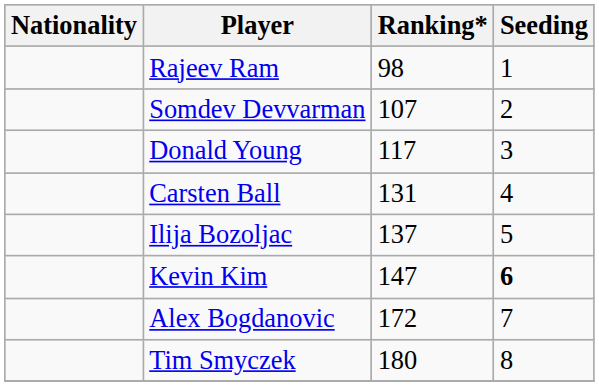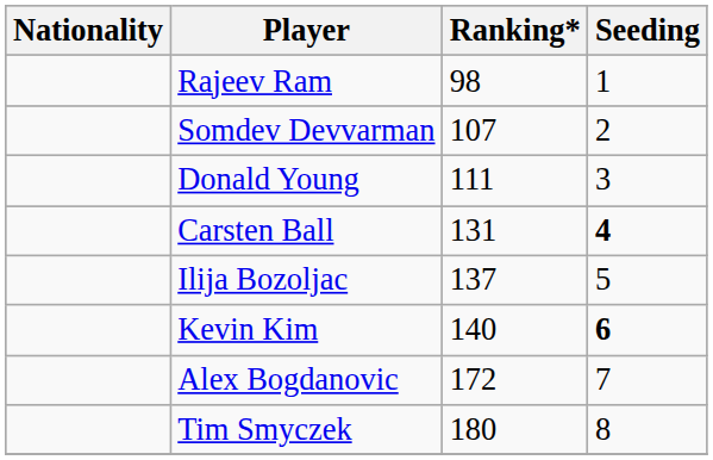 <table class="wikitable">
 <tr>
 <th>Nationality</th>
 <th>Player</th>
 <th>Ranking*</th>
 <th>Seeding</th>
 </tr>
 <tr>
 <td></td>
 <td><a href='#'>Rajeev Ram</a></td>
 <td>98</td>
 <td>1</td>
 </tr>
 <tr>
 <td></td>
 <td><a href='#'>Somdev Devvarman</a></td>
 <td>107</td>
 <td>2</td>
 </tr>
 <tr>
 <td></td>
 <td><a href='#'>Donald Young</a></td>
-<td>117</td>
+<td>111</td>
 <td>3</td>
 </tr>
 <tr>
 <td></td>
 <td><a href='#'>Carsten Ball</a></td>
 <td>131</td>
-<td>4</td>
+<td><strong>4</strong></td>
 </tr>
 <tr>
 <td></td>
 <td><a href='#'>Ilija Bozoljac</a></td>
 <td>137</td>
 <td>5</td>
 </tr>
 <tr>
 <td></td>
 <td><a href='#'>Kevin Kim</a></td>
-<td>147</td>
+<td>140</td>
 <td><strong>6</strong></td>
 </tr>
 <tr>
 <td></td>
 <td><a href='#'>Alex Bogdanovic</a></td>
 <td>172</td>
 <td>7</td>
 </tr>
 <tr>
 <td></td>
 <td><a href='#'>Tim Smyczek</a></td>
 <td>180</td>
 <td>8</td>
 </tr>
 <tr>
 </tr>
 </table>
